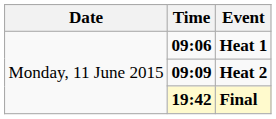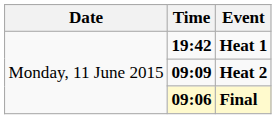 <table class="wikitable">
 <tr>
 <th>Date</th>
 <th>Time</th>
 <th>Event</th>
 </tr>
 <tr>
 <td rowspan="3">Monday, 11 June 2015</td>
-<td><strong>09:06</strong></td>
+<td><strong>19:42</strong></td>
 <td><strong>Heat 1</strong></td>
 </tr>
 <tr>
 <td><strong>09:09</strong></td>
 <td><strong>Heat 2</strong></td>
 </tr>
 <tr style="background-color:lemonchiffon;">
-<td><strong>19:42</strong></td>
+<td><strong>09:06</strong></td>
 <td><strong>Final</strong></td>
 </tr>
 </table>
